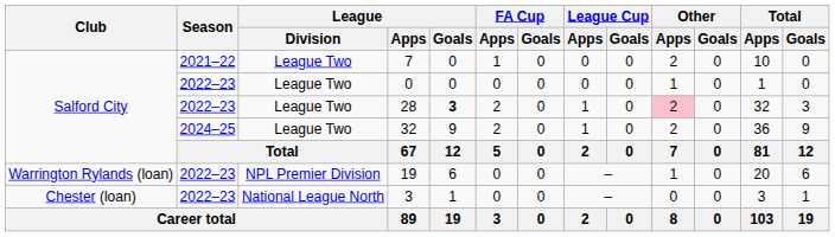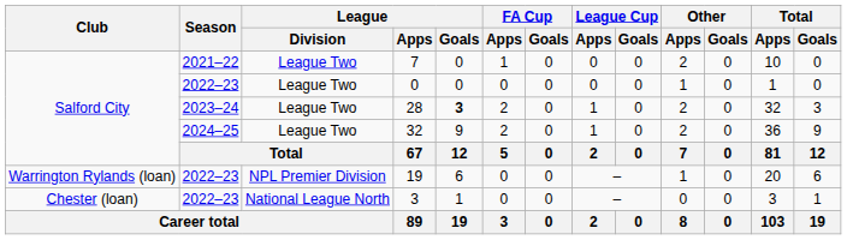 <table class="wikitable" style="text-align:center">
 <tr>
 <th rowspan="2">Club</th>
 <th rowspan="2">Season</th>
 <th colspan="3">League</th>
 <th colspan="2"><a href='#'>FA Cup</a></th>
 <th colspan="2"><a href='#'>League Cup</a></th>
 <th colspan="2">Other</th>
 <th colspan="2">Total</th>
 </tr>
 <tr>
 <th>Division</th>
 <th>Apps</th>
 <th>Goals</th>
 <th>Apps</th>
 <th>Goals</th>
 <th>Apps</th>
 <th>Goals</th>
 <th>Apps</th>
 <th>Goals</th>
 <th>Apps</th>
 <th>Goals</th>
 </tr>
 <tr>
 <td rowspan="5"><a href='#'>Salford City</a></td>
 <td><a href='#'>2021–22</a></td>
 <td><a href='#'>League Two</a></td>
 <td>7</td>
 <td>0</td>
 <td>1</td>
 <td>0</td>
 <td>0</td>
 <td>0</td>
 <td>2</td>
 <td>0</td>
 <td>10</td>
 <td>0</td>
 </tr>
 <tr>
 <td><a href='#'>2022–23</a></td>
 <td>League Two</td>
 <td>0</td>
 <td>0</td>
 <td>0</td>
 <td>0</td>
 <td>0</td>
 <td>0</td>
 <td>1</td>
 <td>0</td>
 <td>1</td>
 <td>0</td>
 </tr>
 <tr>
-<td><a href='#'>2022–23</a></td>
+<td><a href='#'>2023–24</a></td>
 <td>League Two</td>
 <td>28</td>
 <td><strong>3</strong></td>
 <td>2</td>
 <td>0</td>
 <td>1</td>
 <td>0</td>
-<td style="background: pink;">2</td>
+<td>2</td>
 <td>0</td>
 <td>32</td>
 <td>3</td>
 </tr>
 <tr>
 <td><a href='#'>2024–25</a></td>
 <td>League Two</td>
 <td>32</td>
 <td>9</td>
 <td>2</td>
 <td>0</td>
 <td>1</td>
 <td>0</td>
 <td>2</td>
 <td>0</td>
 <td>36</td>
 <td>9</td>
 </tr>
 <tr>
 <th colspan="2">Total</th>
 <th>67</th>
 <th>12</th>
 <th>5</th>
 <th>0</th>
 <th>2</th>
 <th>0</th>
 <th>7</th>
 <th>0</th>
 <th>81</th>
 <th>12</th>
 </tr>
 <tr>
 <td><a href='#'>Warrington Rylands</a> (loan)</td>
 <td><a href='#'>2022–23</a></td>
 <td><a href='#'>NPL Premier Division</a></td>
 <td>19</td>
 <td>6</td>
 <td>0</td>
 <td>0</td>
 <td colspan="2">–</td>
 <td>1</td>
 <td>0</td>
 <td>20</td>
 <td>6</td>
 </tr>
 <tr>
 <td><a href='#'>Chester</a> (loan)</td>
 <td><a href='#'>2022–23</a></td>
 <td><a href='#'>National League North</a></td>
 <td>3</td>
 <td>1</td>
 <td>0</td>
 <td>0</td>
 <td colspan="2">–</td>
 <td>0</td>
 <td>0</td>
 <td>3</td>
 <td>1</td>
 </tr>
 <tr>
 <th colspan="3">Career total</th>
 <th>89</th>
 <th>19</th>
 <th>3</th>
 <th>0</th>
 <th>2</th>
 <th>0</th>
 <th>8</th>
 <th>0</th>
 <th>103</th>
 <th>19</th>
 </tr>
 </table>
